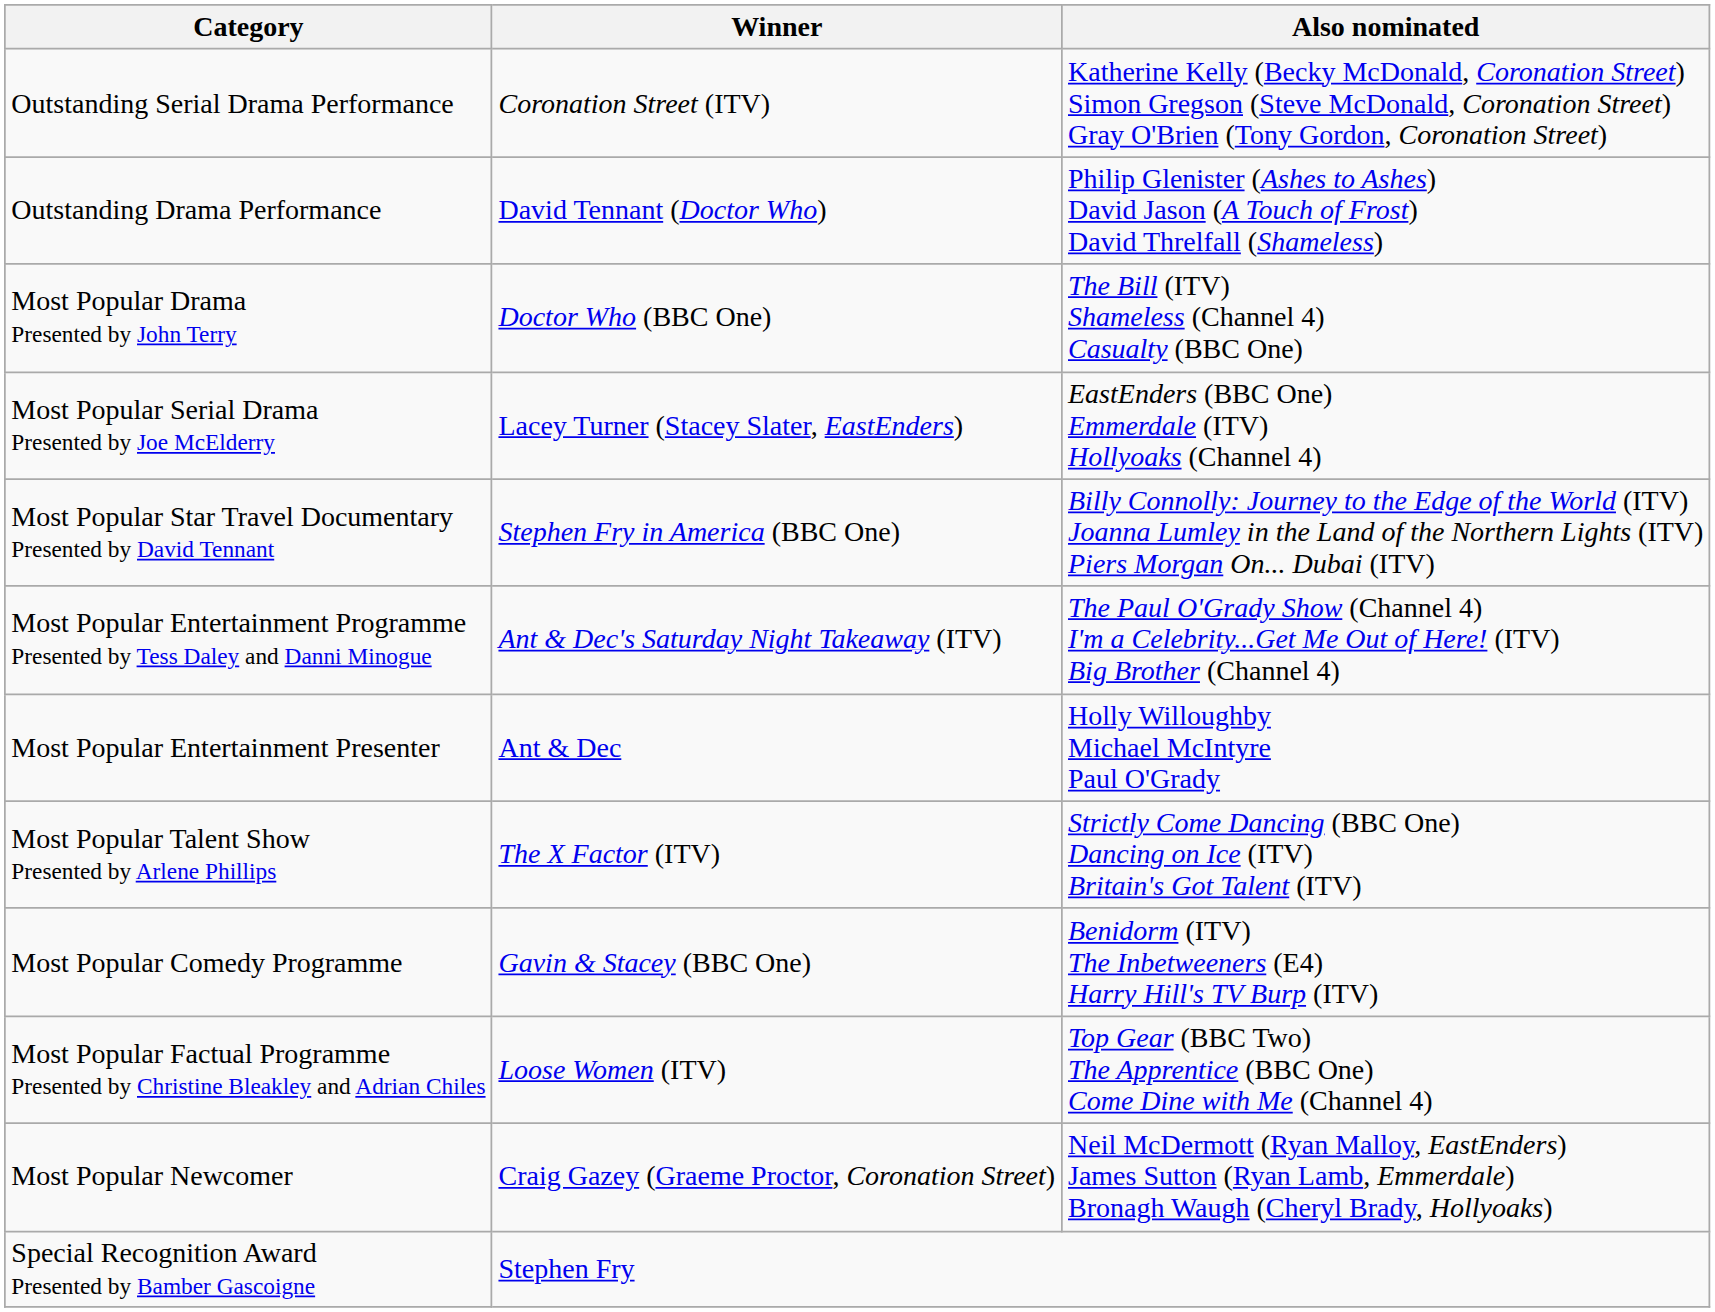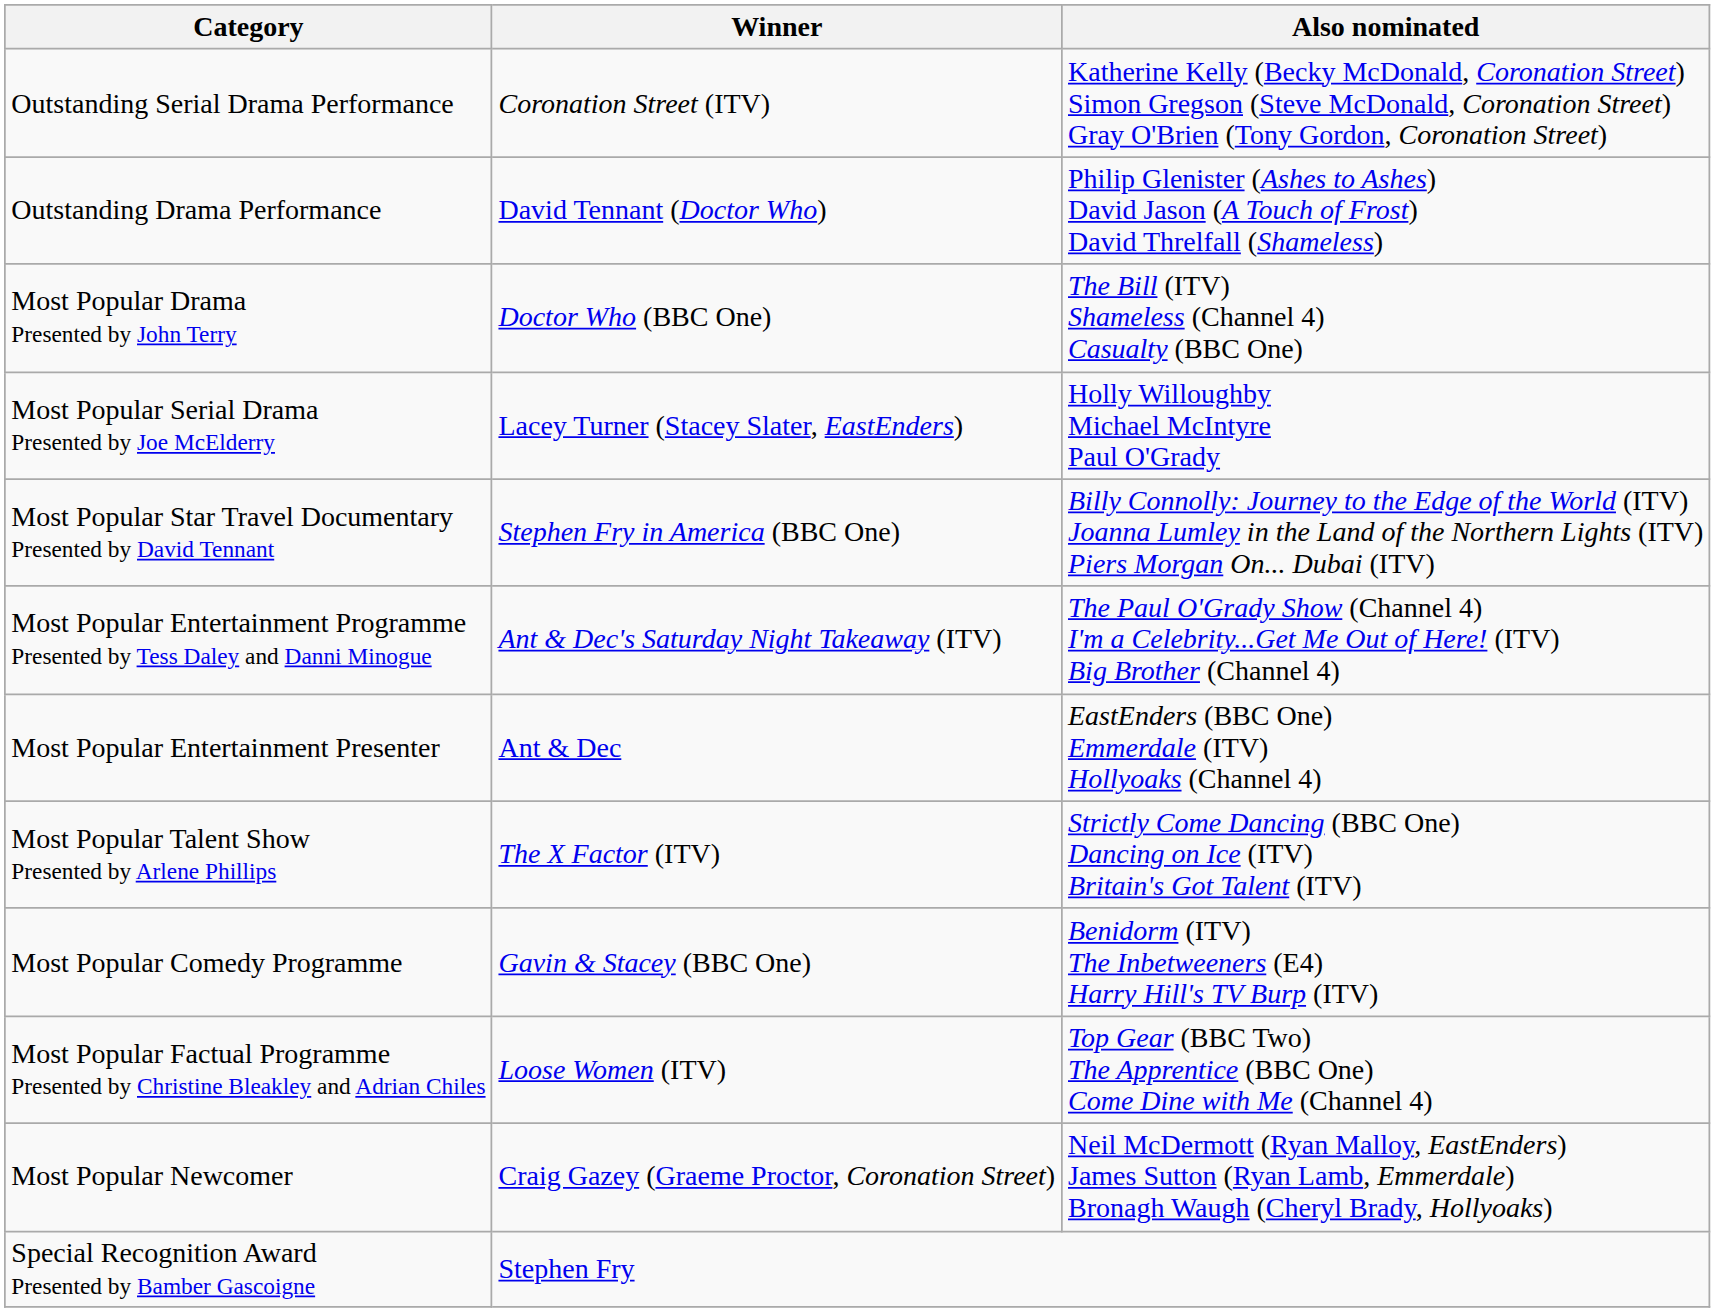 <table class="wikitable sortable">
 <tr>
 <th>Category</th>
 <th>Winner</th>
 <th>Also nominated</th>
 </tr>
 <tr>
 <td>Outstanding Serial Drama Performance</td>
 <td><em>Coronation Street</em> (ITV)</td>
 <td><a href='#'>Katherine Kelly</a> (<a href='#'>Becky McDonald</a>, <em><a href='#'>Coronation Street</a></em>)<br><a href='#'>Simon Gregson</a> (<a href='#'>Steve McDonald</a>, <em>Coronation Street</em>)<br><a href='#'>Gray O'Brien</a> (<a href='#'>Tony Gordon</a>, <em>Coronation Street</em>)</td>
 </tr>
 <tr>
 <td>Outstanding Drama Performance</td>
 <td><a href='#'>David Tennant</a> (<em><a href='#'>Doctor Who</a></em>)</td>
 <td><a href='#'>Philip Glenister</a> (<em><a href='#'>Ashes to Ashes</a></em>)<br><a href='#'>David Jason</a> (<em><a href='#'>A Touch of Frost</a></em>)<br><a href='#'>David Threlfall</a> (<em><a href='#'>Shameless</a></em>)</td>
 </tr>
 <tr>
 <td>Most Popular Drama<br><small>Presented by <a href='#'>John Terry</a></small></td>
 <td><em><a href='#'>Doctor Who</a></em> (BBC One)</td>
 <td><em><a href='#'>The Bill</a></em> (ITV)<br><em><a href='#'>Shameless</a></em> (Channel 4)<br><em><a href='#'>Casualty</a></em> (BBC One)</td>
 </tr>
 <tr>
 <td>Most Popular Serial Drama<br><small>Presented by <a href='#'>Joe McElderry</a></small></td>
 <td><a href='#'>Lacey Turner</a> (<a href='#'>Stacey Slater</a>, <em><a href='#'>EastEnders</a></em>)</td>
-<td><em>EastEnders</em> (BBC One)<br><em><a href='#'>Emmerdale</a></em> (ITV)<br><em><a href='#'>Hollyoaks</a></em> (Channel 4)</td>
+<td><a href='#'>Holly Willoughby</a><br><a href='#'>Michael McIntyre</a><br><a href='#'>Paul O'Grady</a></td>
 </tr>
 <tr>
 <td>Most Popular Star Travel Documentary<br><small>Presented by <a href='#'>David Tennant</a></small></td>
 <td><em><a href='#'>Stephen Fry in America</a></em> (BBC One)</td>
 <td><em><a href='#'>Billy Connolly: Journey to the Edge of the World</a></em> (ITV)<br><em><a href='#'>Joanna Lumley</a> in the Land of the Northern Lights</em> (ITV)<br><em><a href='#'>Piers Morgan</a> On... Dubai</em> (ITV)</td>
 </tr>
 <tr>
 <td>Most Popular Entertainment Programme<br><small>Presented by <a href='#'>Tess Daley</a> and <a href='#'>Danni Minogue</a></small></td>
 <td><em><a href='#'>Ant & Dec's Saturday Night Takeaway</a></em> (ITV)</td>
 <td><em><a href='#'>The Paul O'Grady Show</a></em> (Channel 4)<br><em><a href='#'>I'm a Celebrity...Get Me Out of Here!</a></em> (ITV)<br><em><a href='#'>Big Brother</a></em> (Channel 4)</td>
 </tr>
 <tr>
 <td>Most Popular Entertainment Presenter</td>
 <td><a href='#'>Ant & Dec</a></td>
-<td><a href='#'>Holly Willoughby</a><br><a href='#'>Michael McIntyre</a><br><a href='#'>Paul O'Grady</a></td>
+<td><em>EastEnders</em> (BBC One)<br><em><a href='#'>Emmerdale</a></em> (ITV)<br><em><a href='#'>Hollyoaks</a></em> (Channel 4)</td>
 </tr>
 <tr>
 <td>Most Popular Talent Show<br><small>Presented by <a href='#'>Arlene Phillips</a></small></td>
 <td><em><a href='#'>The X Factor</a></em> (ITV)</td>
 <td><em><a href='#'>Strictly Come Dancing</a></em> (BBC One)<br><em><a href='#'>Dancing on Ice</a></em> (ITV)<br><em><a href='#'>Britain's Got Talent</a></em> (ITV)</td>
 </tr>
 <tr>
 <td>Most Popular Comedy Programme</td>
 <td><em><a href='#'>Gavin & Stacey</a></em> (BBC One)</td>
 <td><em><a href='#'>Benidorm</a></em> (ITV)<br><em><a href='#'>The Inbetweeners</a></em> (E4)<br><em><a href='#'>Harry Hill's TV Burp</a></em> (ITV)</td>
 </tr>
 <tr>
 <td>Most Popular Factual Programme<br><small>Presented by <a href='#'>Christine Bleakley</a> and <a href='#'>Adrian Chiles</a></small></td>
 <td><em><a href='#'>Loose Women</a></em> (ITV)</td>
 <td><em><a href='#'>Top Gear</a></em> (BBC Two)<br><em><a href='#'>The Apprentice</a></em> (BBC One)<br><em><a href='#'>Come Dine with Me</a></em> (Channel 4)</td>
 </tr>
 <tr>
 <td>Most Popular Newcomer</td>
 <td><a href='#'>Craig Gazey</a> (<a href='#'>Graeme Proctor</a>, <em>Coronation Street</em>)</td>
 <td><a href='#'>Neil McDermott</a> (<a href='#'>Ryan Malloy</a>, <em>EastEnders</em>)<br><a href='#'>James Sutton</a> (<a href='#'>Ryan Lamb</a>, <em>Emmerdale</em>)<br><a href='#'>Bronagh Waugh</a> (<a href='#'>Cheryl Brady</a>, <em>Hollyoaks</em>)</td>
 </tr>
 <tr>
 <td>Special Recognition Award<br><small>Presented by <a href='#'>Bamber Gascoigne</a></small></td>
 <td colspan="2"><a href='#'>Stephen Fry</a></td>
 </tr>
 </table>
